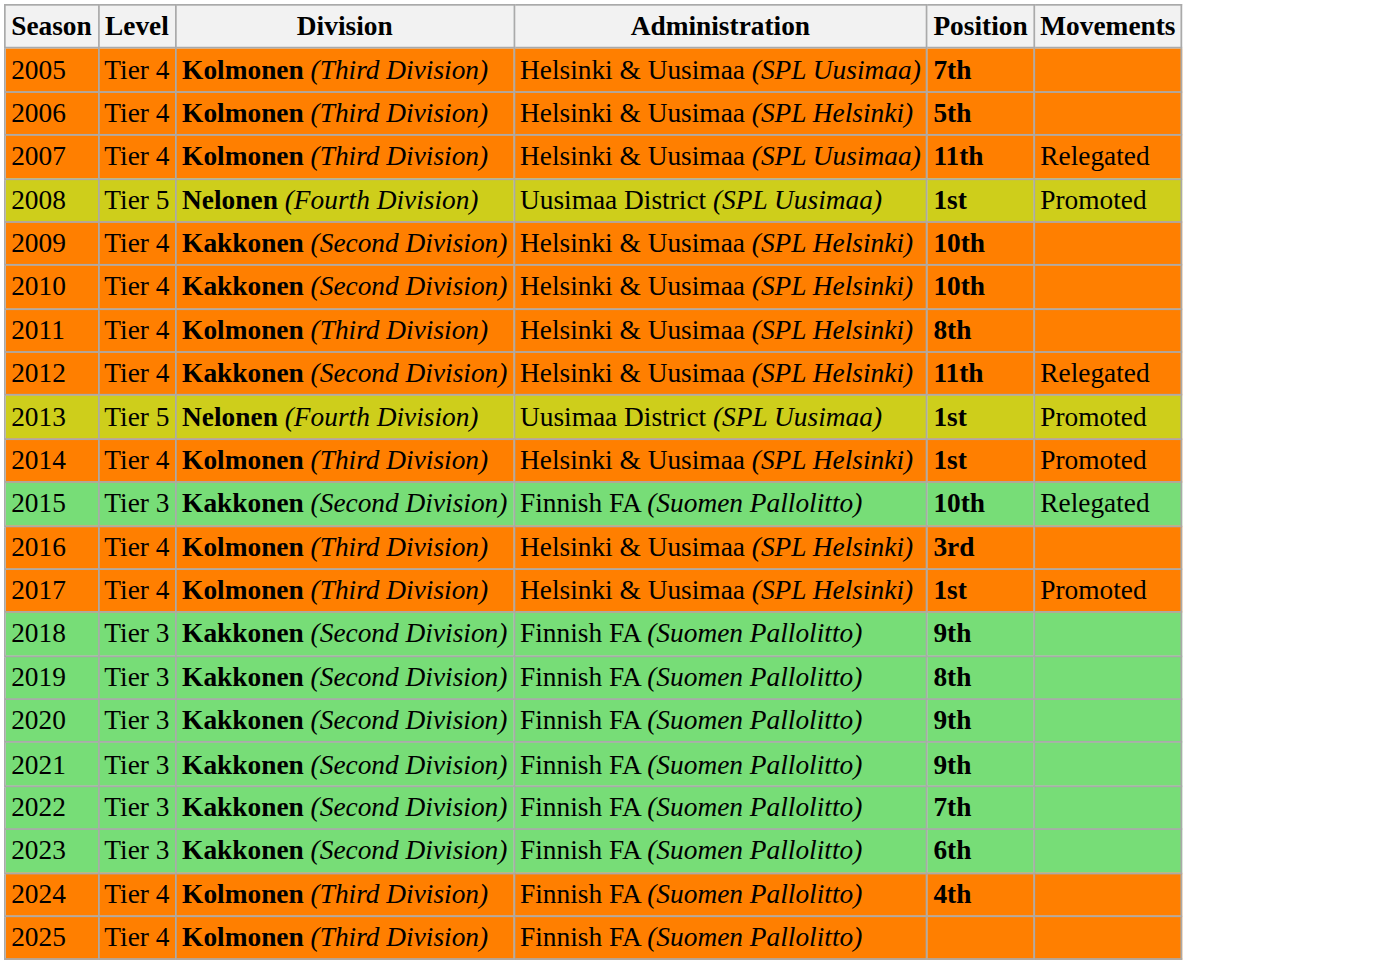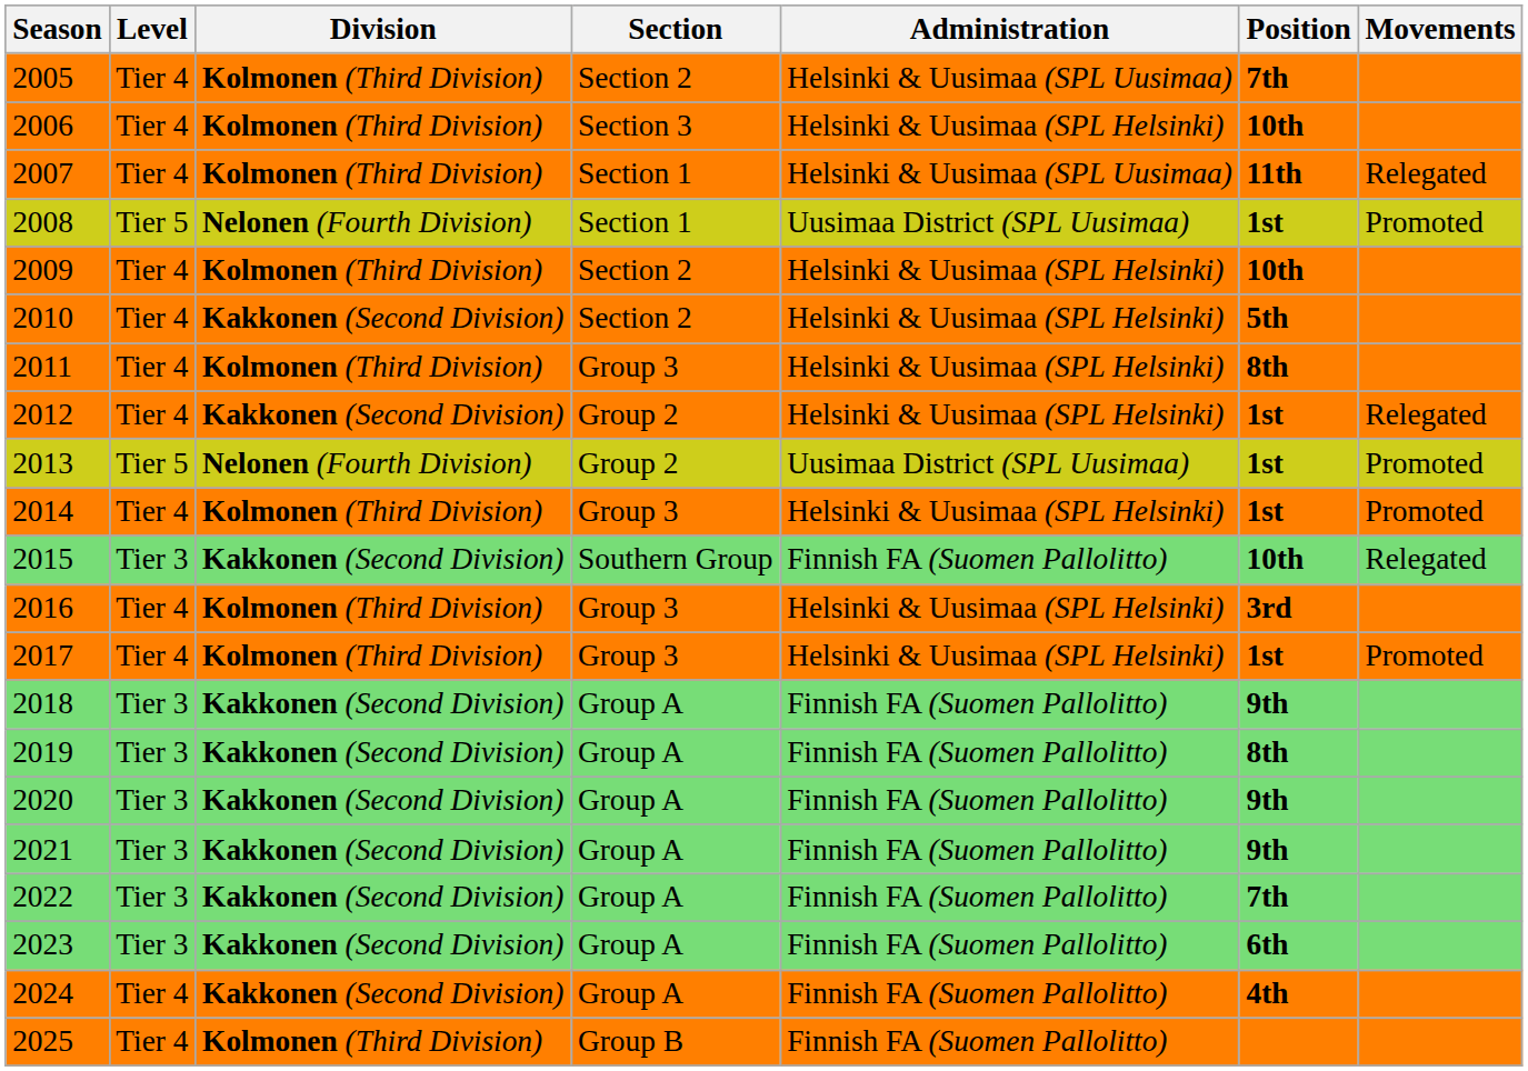 <table class="wikitable">
 <tr style="background:#f0f6fa;">
 <th><strong>Season</strong></th>
 <th><strong>Level</strong></th>
 <th><strong>Division</strong></th>
+<th><strong>Section</strong></th>
 <th><strong>Administration</strong></th>
 <th><strong>Position</strong></th>
 <th><strong>Movements</strong></th>
 </tr>
 <tr>
 <td style="background:#FF7F00;">2005</td>
 <td style="background:#FF7F00;">Tier 4</td>
 <td style="background:#FF7F00;"><strong>Kolmonen</strong> <em>(Third Division)</em></td>
+<td style="background:#FF7F00;">Section 2</td>
 <td style="background:#FF7F00;">Helsinki & Uusimaa <em>(SPL Uusimaa)</em></td>
 <td style="background:#FF7F00;"><strong>7th</strong></td>
 <td style="background:#FF7F00;"></td>
 </tr>
 <tr>
 <td style="background:#FF7F00;">2006</td>
 <td style="background:#FF7F00;">Tier 4</td>
 <td style="background:#FF7F00;"><strong>Kolmonen</strong> <em>(Third Division)</em></td>
+<td style="background:#FF7F00;">Section 3</td>
 <td style="background:#FF7F00;">Helsinki & Uusimaa <em>(SPL Helsinki)</em></td>
-<td style="background:#FF7F00;"><strong>5th</strong></td>
+<td style="background:#FF7F00;"><strong>10th</strong></td>
 <td style="background:#FF7F00;"></td>
 </tr>
 <tr>
 <td style="background:#FF7F00;">2007</td>
 <td style="background:#FF7F00;">Tier 4</td>
 <td style="background:#FF7F00;"><strong>Kolmonen</strong> <em>(Third Division)</em></td>
+<td style="background:#FF7F00;">Section 1</td>
 <td style="background:#FF7F00;">Helsinki & Uusimaa <em>(SPL Uusimaa)</em></td>
 <td style="background:#FF7F00;"><strong>11th</strong></td>
 <td style="background:#FF7F00;">Relegated</td>
 </tr>
 <tr>
 <td style="background:#CECE1B;">2008</td>
 <td style="background:#CECE1B;">Tier 5</td>
 <td style="background:#CECE1B;"><strong>Nelonen</strong> <em>(Fourth Division)</em></td>
+<td style="background:#CECE1B;">Section 1</td>
 <td style="background:#CECE1B;">Uusimaa District <em>(SPL Uusimaa)</em></td>
 <td style="background:#CECE1B;"><strong>1st</strong></td>
 <td style="background:#CECE1B;">Promoted</td>
 </tr>
 <tr>
 <td style="background:#FF7F00;">2009</td>
 <td style="background:#FF7F00;">Tier 4</td>
-<td style="background:#FF7F00;"><strong>Kakkonen</strong> <em>(Second Division)</em></td>
+<td style="background:#FF7F00;"><strong>Kolmonen</strong> <em>(Third Division)</em></td>
+<td style="background:#FF7F00;">Section 2</td>
 <td style="background:#FF7F00;">Helsinki & Uusimaa <em>(SPL Helsinki)</em></td>
 <td style="background:#FF7F00;"><strong>10th</strong></td>
 <td style="background:#FF7F00;"></td>
 </tr>
 <tr>
 <td style="background:#FF7F00;">2010</td>
 <td style="background:#FF7F00;">Tier 4</td>
 <td style="background:#FF7F00;"><strong>Kakkonen</strong> <em>(Second Division)</em></td>
+<td style="background:#FF7F00;">Section 2</td>
 <td style="background:#FF7F00;">Helsinki & Uusimaa <em>(SPL Helsinki)</em></td>
-<td style="background:#FF7F00;"><strong>10th</strong></td>
+<td style="background:#FF7F00;"><strong>5th</strong></td>
 <td style="background:#FF7F00;"></td>
 </tr>
 <tr>
 <td style="background:#FF7F00;">2011</td>
 <td style="background:#FF7F00;">Tier 4</td>
 <td style="background:#FF7F00;"><strong>Kolmonen</strong> <em>(Third Division)</em></td>
+<td style="background:#FF7F00;">Group 3</td>
 <td style="background:#FF7F00;">Helsinki & Uusimaa <em>(SPL Helsinki)</em></td>
 <td style="background:#FF7F00;"><strong>8th</strong></td>
 <td style="background:#FF7F00;"></td>
 </tr>
 <tr>
 <td style="background:#FF7F00;">2012</td>
 <td style="background:#FF7F00;">Tier 4</td>
 <td style="background:#FF7F00;"><strong>Kakkonen</strong> <em>(Second Division)</em></td>
+<td style="background:#FF7F00;">Group 2</td>
 <td style="background:#FF7F00;">Helsinki & Uusimaa <em>(SPL Helsinki)</em></td>
-<td style="background:#FF7F00;"><strong>11th</strong></td>
+<td style="background:#FF7F00;"><strong>1st</strong></td>
 <td style="background:#FF7F00;">Relegated</td>
 </tr>
 <tr>
 <td style="background:#CECE1B;">2013</td>
 <td style="background:#CECE1B;">Tier 5</td>
 <td style="background:#CECE1B;"><strong>Nelonen</strong> <em>(Fourth Division)</em></td>
+<td style="background:#CECE1B;">Group 2</td>
 <td style="background:#CECE1B;">Uusimaa District <em>(SPL Uusimaa)</em></td>
 <td style="background:#CECE1B;"><strong>1st</strong></td>
 <td style="background:#CECE1B;">Promoted</td>
 </tr>
 <tr>
 <td style="background:#FF7F00;">2014</td>
 <td style="background:#FF7F00;">Tier 4</td>
 <td style="background:#FF7F00;"><strong>Kolmonen</strong> <em>(Third Division)</em></td>
+<td style="background:#FF7F00;">Group 3</td>
 <td style="background:#FF7F00;">Helsinki & Uusimaa <em>(SPL Helsinki)</em></td>
 <td style="background:#FF7F00;"><strong>1st</strong></td>
 <td style="background:#FF7F00;">Promoted</td>
 </tr>
 <tr>
 <td style="background:#77DD77;">2015</td>
 <td style="background:#77DD77;">Tier 3</td>
 <td style="background:#77DD77;"><strong>Kakkonen</strong> <em>(Second Division)</em></td>
+<td style="background:#77DD77;">Southern Group</td>
 <td style="background:#77DD77;">Finnish FA <em>(Suomen Pallolitto)</em></td>
 <td style="background:#77DD77;"><strong>10th</strong></td>
 <td style="background:#77DD77;">Relegated</td>
 </tr>
 <tr>
 <td style="background:#FF7F00;">2016</td>
 <td style="background:#FF7F00;">Tier 4</td>
 <td style="background:#FF7F00;"><strong>Kolmonen</strong> <em>(Third Division)</em></td>
+<td style="background:#FF7F00;">Group 3</td>
 <td style="background:#FF7F00;">Helsinki & Uusimaa <em>(SPL Helsinki)</em></td>
 <td style="background:#FF7F00;"><strong>3rd</strong></td>
 <td style="background:#FF7F00;"></td>
 </tr>
 <tr>
 <td style="background:#FF7F00;">2017</td>
 <td style="background:#FF7F00;">Tier 4</td>
 <td style="background:#FF7F00;"><strong>Kolmonen</strong> <em>(Third Division)</em></td>
+<td style="background:#FF7F00;">Group 3</td>
 <td style="background:#FF7F00;">Helsinki & Uusimaa <em>(SPL Helsinki)</em></td>
 <td style="background:#FF7F00;"><strong>1st</strong></td>
 <td style="background:#FF7F00;">Promoted</td>
 </tr>
 <tr>
 <td style="background:#77DD77;">2018</td>
 <td style="background:#77DD77;">Tier 3</td>
 <td style="background:#77DD77;"><strong>Kakkonen</strong> <em>(Second Division)</em></td>
+<td style="background:#77DD77;">Group A</td>
 <td style="background:#77DD77;">Finnish FA <em>(Suomen Pallolitto)</em></td>
 <td style="background:#77DD77;"><strong>9th</strong></td>
 <td style="background:#77DD77;"></td>
 </tr>
 <tr>
 <td style="background:#77DD77;">2019</td>
 <td style="background:#77DD77;">Tier 3</td>
 <td style="background:#77DD77;"><strong>Kakkonen</strong> <em>(Second Division)</em></td>
+<td style="background:#77DD77;">Group A</td>
 <td style="background:#77DD77;">Finnish FA <em>(Suomen Pallolitto)</em></td>
 <td style="background:#77DD77;"><strong>8th</strong></td>
 <td style="background:#77DD77;"></td>
 </tr>
 <tr>
 <td style="background:#77DD77;">2020</td>
 <td style="background:#77DD77;">Tier 3</td>
 <td style="background:#77DD77;"><strong>Kakkonen</strong> <em>(Second Division)</em></td>
+<td style="background:#77DD77;">Group A</td>
 <td style="background:#77DD77;">Finnish FA <em>(Suomen Pallolitto)</em></td>
 <td style="background:#77DD77;"><strong>9th</strong></td>
 <td style="background:#77DD77;"></td>
 </tr>
 <tr>
 <td style="background:#77DD77;">2021</td>
 <td style="background:#77DD77;">Tier 3</td>
 <td style="background:#77DD77;"><strong>Kakkonen</strong> <em>(Second Division)</em></td>
+<td style="background:#77DD77;">Group A</td>
 <td style="background:#77DD77;">Finnish FA <em>(Suomen Pallolitto)</em></td>
 <td style="background:#77DD77;"><strong>9th</strong></td>
 <td style="background:#77DD77;"></td>
 </tr>
 <tr>
 <td style="background:#77DD77;">2022</td>
 <td style="background:#77DD77;">Tier 3</td>
 <td style="background:#77DD77;"><strong>Kakkonen</strong> <em>(Second Division)</em></td>
+<td style="background:#77DD77;">Group A</td>
 <td style="background:#77DD77;">Finnish FA <em>(Suomen Pallolitto)</em></td>
 <td style="background:#77DD77;"><strong>7th</strong></td>
 <td style="background:#77DD77;"></td>
 </tr>
 <tr>
 <td style="background:#77DD77;">2023</td>
 <td style="background:#77DD77;">Tier 3</td>
 <td style="background:#77DD77;"><strong>Kakkonen</strong> <em>(Second Division)</em></td>
+<td style="background:#77DD77;">Group A</td>
 <td style="background:#77DD77;">Finnish FA <em>(Suomen Pallolitto)</em></td>
 <td style="background:#77DD77;"><strong>6th</strong></td>
 <td style="background:#77DD77;"></td>
 </tr>
 <tr>
 <td style="background:#FF7F00;">2024</td>
 <td style="background:#FF7F00;">Tier 4</td>
-<td style="background:#FF7F00;"><strong>Kolmonen</strong> <em>(Third Division)</em></td>
+<td style="background:#FF7F00;"><strong>Kakkonen</strong> <em>(Second Division)</em></td>
+<td style="background:#FF7F00;">Group A</td>
 <td style="background:#FF7F00;">Finnish FA <em>(Suomen Pallolitto)</em></td>
 <td style="background:#FF7F00;"><strong>4th</strong></td>
 <td style="background:#FF7F00;"></td>
 </tr>
 <tr>
 <td style="background:#FF7F00;">2025</td>
 <td style="background:#FF7F00;">Tier 4</td>
 <td style="background:#FF7F00;"><strong>Kolmonen</strong> <em>(Third Division)</em></td>
+<td style="background:#FF7F00;">Group B</td>
 <td style="background:#FF7F00;">Finnish FA <em>(Suomen Pallolitto)</em></td>
 <td style="background:#FF7F00;"></td>
 <td style="background:#FF7F00;"></td>
 </tr>
 </table>
